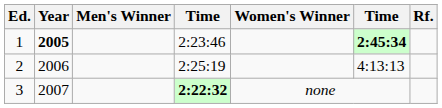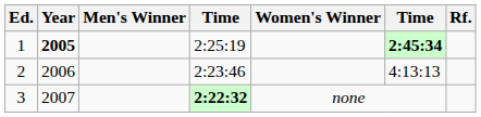 <table class="wikitable sortable">
 <tr>
 <th class="unsortable">Ed.</th>
 <th>Year</th>
 <th>Men's Winner</th>
 <th>Time</th>
 <th>Women's Winner</th>
 <th>Time</th>
 <th class="unsortable">Rf.</th>
 </tr>
 <tr>
 <td align="center">1</td>
 <td><strong>2005</strong></td>
 <td></td>
-<td>2:23:46</td>
+<td>2:25:19</td>
 <td> </td>
 <td bgcolor="#CCFFCC"><strong>2:45:34</strong></td>
 <td></td>
 </tr>
 <tr>
 <td align="center">2</td>
 <td>2006</td>
 <td></td>
-<td>2:25:19</td>
+<td>2:23:46</td>
 <td></td>
 <td>4:13:13</td>
 </tr>
 <tr>
 <td align="center">3</td>
 <td>2007</td>
 <td></td>
 <td bgcolor="#CCFFCC"><strong>2:22:32</strong></td>
 <td colspan="2" align="center" data-sort-value=""><em>none</em></td>
 <td></td>
 </tr>
 </table>
